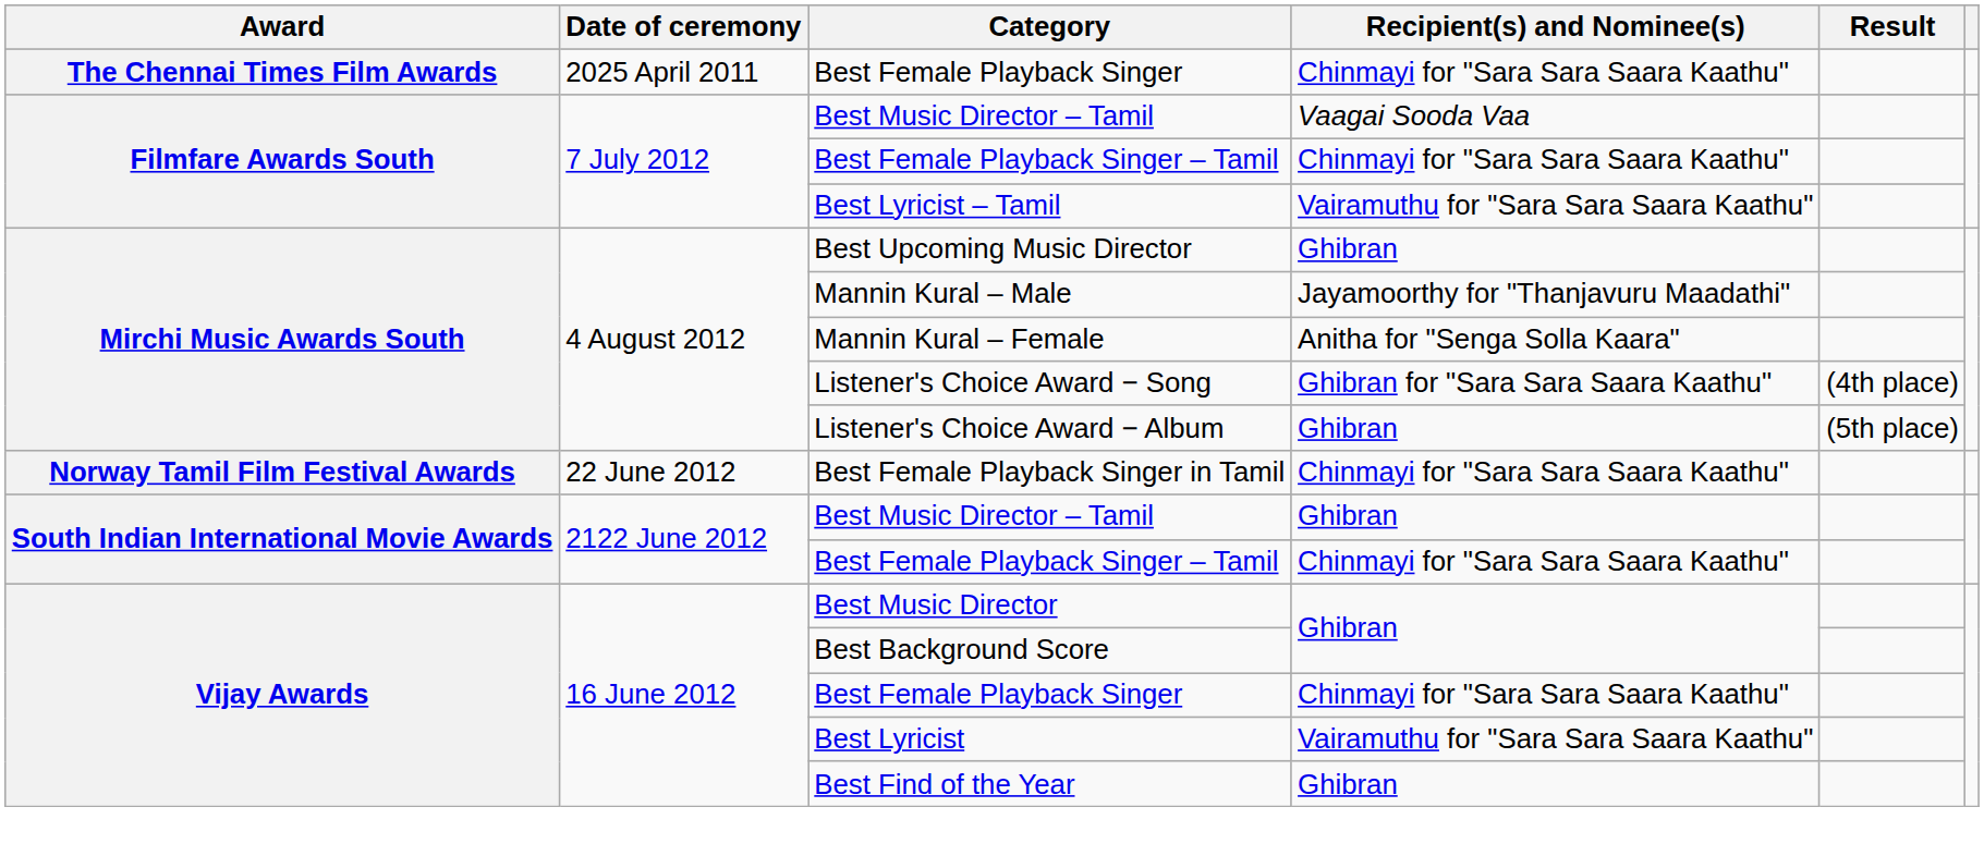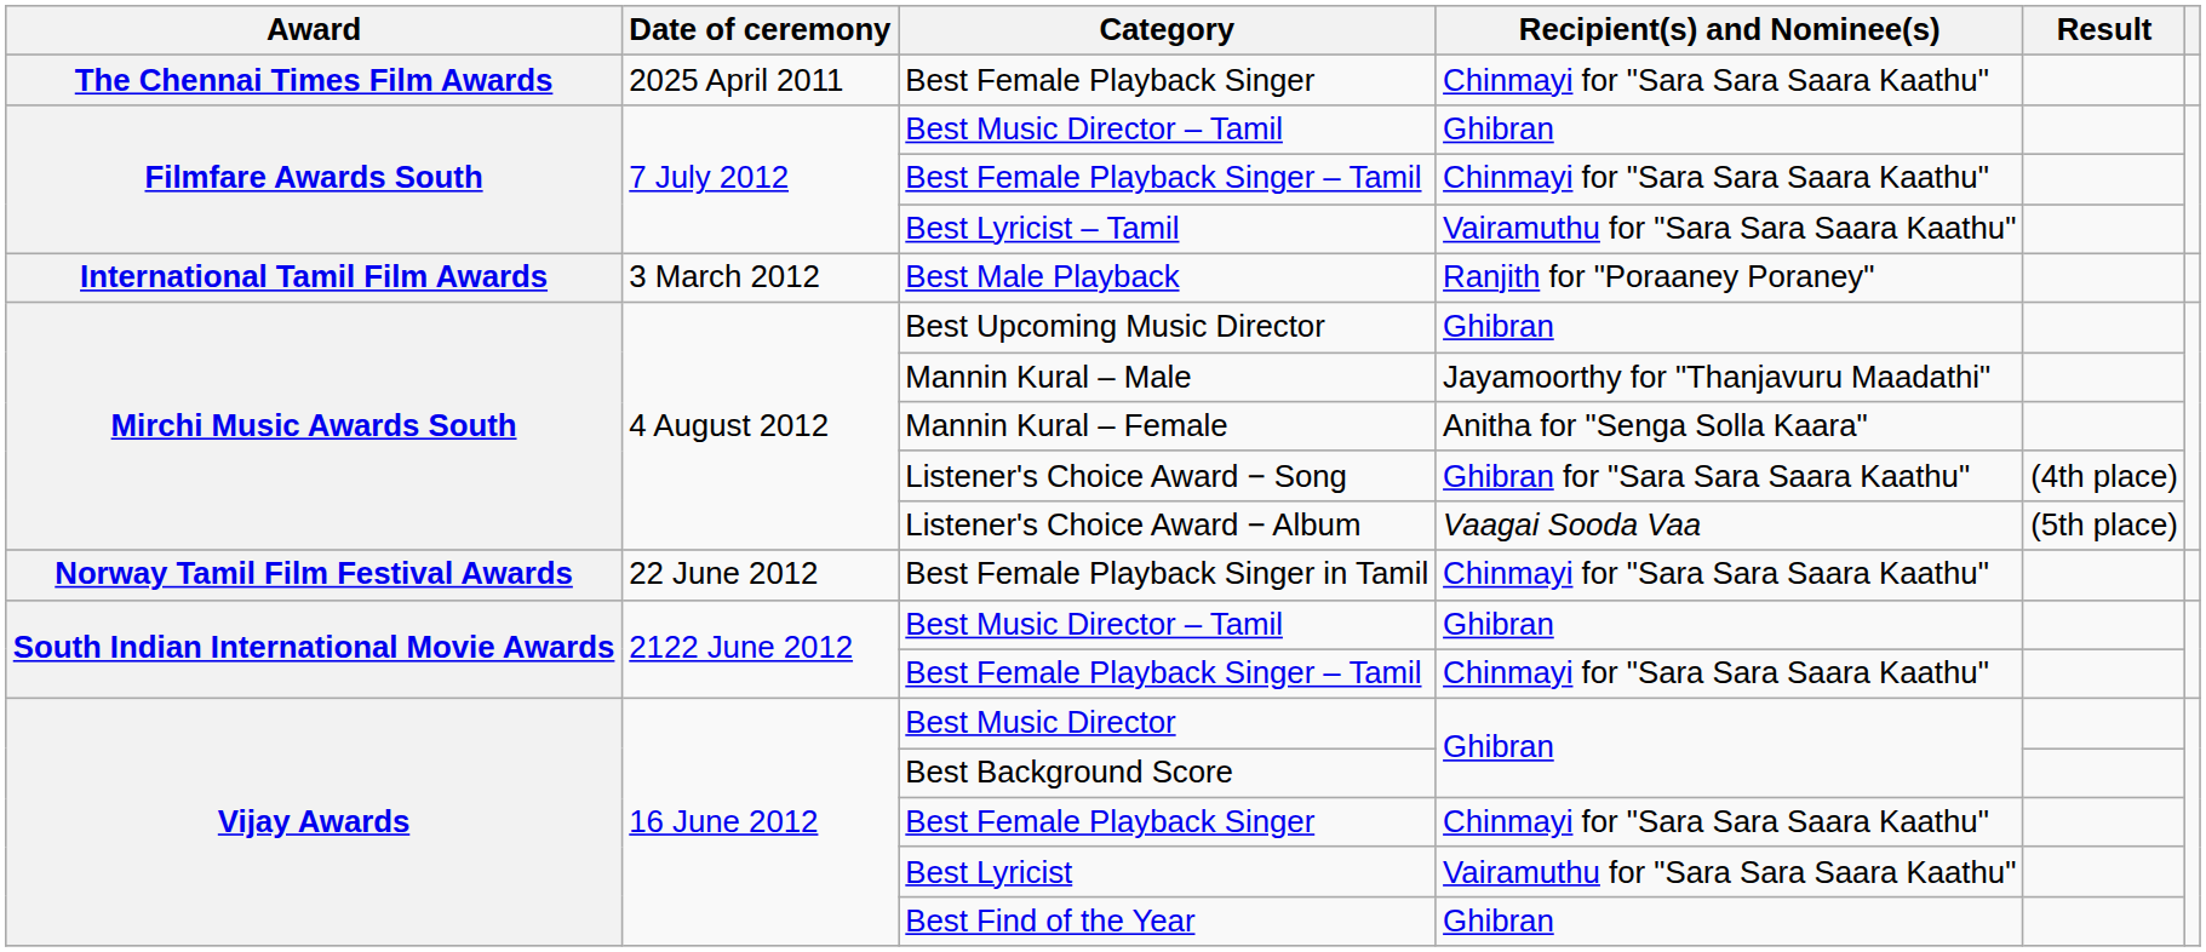 <table class="wikitable plainrowheaders sortable">
 <tr>
 <th scope="col">Award</th>
 <th scope="col">Date of ceremony</th>
 <th scope="col">Category</th>
 <th scope="col">Recipient(s) and Nominee(s)</th>
 <th scope="col">Result</th>
 <th scope="col" class="unsortable"></th>
 </tr>
 <tr>
 <th rowspan="1" scope="row"><a href='#'>The Chennai Times Film Awards</a></th>
 <td rowspan="1">2025 April 2011</td>
 <td>Best Female Playback Singer</td>
 <td><a href='#'>Chinmayi</a> for "Sara Sara Saara Kaathu"</td>
 <td></td>
 <td rowspan="1" style="text-align:center;"></td>
 </tr>
 <tr>
 <th rowspan="3" scope="row"><a href='#'>Filmfare Awards South</a></th>
 <td rowspan="3"><a href='#'>7 July 2012</a></td>
 <td><a href='#'>Best Music Director – Tamil</a></td>
-<td><em>Vaagai Sooda Vaa</em></td>
+<td><a href='#'>Ghibran</a></td>
 <td></td>
 <td rowspan="3" style="text-align:center;"><br></td>
 </tr>
 <tr>
 <td><a href='#'>Best Female Playback Singer – Tamil</a></td>
 <td><a href='#'>Chinmayi</a> for "Sara Sara Saara Kaathu"</td>
 <td></td>
 </tr>
 <tr>
 <td><a href='#'>Best Lyricist – Tamil</a></td>
 <td><a href='#'>Vairamuthu</a> for "Sara Sara Saara Kaathu"</td>
 <td></td>
+</tr>
+<tr>
+<th scope="row"><a href='#'>International Tamil Film Awards</a></th>
+<td>3 March 2012</td>
+<td><a href='#'>Best Male Playback</a></td>
+<td><a href='#'>Ranjith</a> for "Poraaney Poraney"</td>
+<td></td>
+<td style="text-align:center;"></td>
 </tr>
 <tr>
 <th rowspan="5" scope="row"><a href='#'>Mirchi Music Awards South</a></th>
 <td rowspan="5">4 August 2012</td>
 <td>Best Upcoming Music Director</td>
 <td><a href='#'>Ghibran</a></td>
 <td></td>
 <td rowspan="5" style="text-align:center;"><br><br></td>
 </tr>
 <tr>
 <td>Mannin Kural – Male</td>
 <td>Jayamoorthy for "Thanjavuru Maadathi"</td>
 <td></td>
 </tr>
 <tr>
 <td>Mannin Kural – Female</td>
 <td>Anitha for "Senga Solla Kaara"</td>
 <td></td>
 </tr>
 <tr>
 <td>Listener's Choice Award − Song</td>
 <td><a href='#'>Ghibran</a> for "Sara Sara Saara Kaathu"</td>
 <td> (4th place)</td>
 </tr>
 <tr>
 <td>Listener's Choice Award − Album</td>
-<td><a href='#'>Ghibran</a></td>
+<td><em>Vaagai Sooda Vaa</em></td>
 <td> (5th place)</td>
 </tr>
 <tr>
 <th rowspan="1" scope="row"><a href='#'>Norway Tamil Film Festival Awards</a></th>
 <td rowspan="1">22 June 2012</td>
 <td>Best Female Playback Singer in Tamil</td>
 <td><a href='#'>Chinmayi</a> for "Sara Sara Saara Kaathu"</td>
 <td></td>
 <td rowspan="1" style="text-align:center;"><br></td>
 </tr>
 <tr>
 <th rowspan="2" scope="row"><a href='#'>South Indian International Movie Awards</a></th>
 <td rowspan="2"><a href='#'>2122 June 2012</a></td>
 <td><a href='#'>Best Music Director – Tamil</a></td>
 <td><a href='#'>Ghibran</a></td>
 <td></td>
 <td rowspan="2" style="text-align:center;"><br></td>
 </tr>
 <tr>
 <td><a href='#'>Best Female Playback Singer – Tamil</a></td>
 <td><a href='#'>Chinmayi</a> for "Sara Sara Saara Kaathu"</td>
 <td></td>
 </tr>
 <tr>
 <th rowspan="5" scope="row"><a href='#'>Vijay Awards</a></th>
 <td rowspan="5"><a href='#'>16 June 2012</a></td>
 <td><a href='#'>Best Music Director</a></td>
 <td rowspan="2"><a href='#'>Ghibran</a></td>
 <td></td>
 <td rowspan="5" style="text-align:center;"></td>
 </tr>
 <tr>
 <td>Best Background Score</td>
 <td></td>
 </tr>
 <tr>
 <td><a href='#'>Best Female Playback Singer</a></td>
 <td><a href='#'>Chinmayi</a> for "Sara Sara Saara Kaathu"</td>
 <td></td>
 </tr>
 <tr>
 <td><a href='#'>Best Lyricist</a></td>
 <td><a href='#'>Vairamuthu</a> for "Sara Sara Saara Kaathu"</td>
 <td></td>
 </tr>
 <tr>
 <td><a href='#'>Best Find of the Year</a></td>
 <td><a href='#'>Ghibran</a></td>
 <td></td>
 </tr>
 </table>
